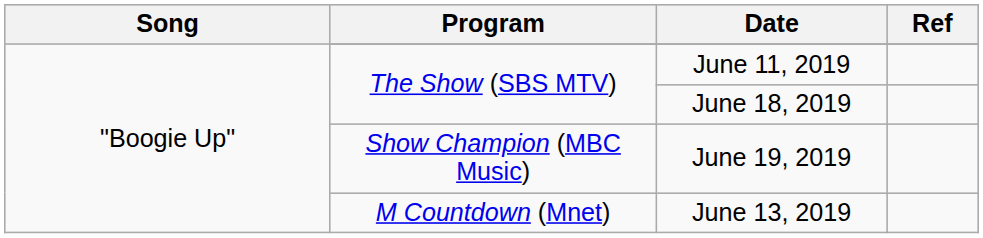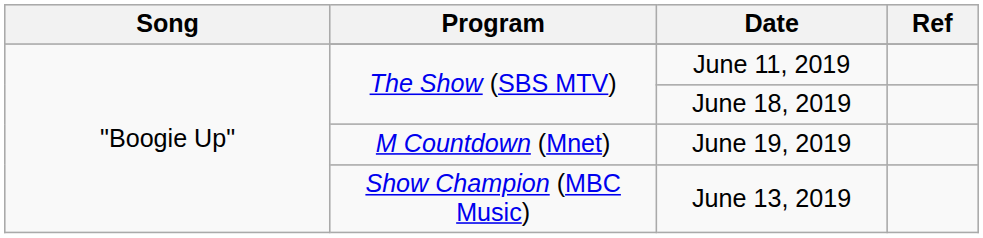 <table class="wikitable" style="text-align:center">
 <tr>
 <th width="200">Song</th>
 <th width="200">Program</th>
 <th width="140">Date</th>
 <th width="50">Ref</th>
 </tr>
 <tr>
 <td rowspan="5">"Boogie Up"</td>
 </tr>
 <tr>
 <td rowspan="2"><em><a href='#'>The Show</a></em> (<a href='#'>SBS MTV</a>)</td>
 <td>June 11, 2019</td>
 <td></td>
 </tr>
 <tr>
 <td>June 18, 2019</td>
 <td></td>
 </tr>
 <tr>
-<td><em><a href='#'>Show Champion</a></em> (<a href='#'>MBC Music</a>)</td>
+<td><em><a href='#'>M Countdown</a></em> (<a href='#'>Mnet</a>)</td>
 <td>June 19, 2019</td>
 <td></td>
 </tr>
 <tr>
-<td><em><a href='#'>M Countdown</a></em> (<a href='#'>Mnet</a>)</td>
+<td><em><a href='#'>Show Champion</a></em> (<a href='#'>MBC Music</a>)</td>
 <td>June 13, 2019</td>
 <td></td>
 </tr>
 </table>
